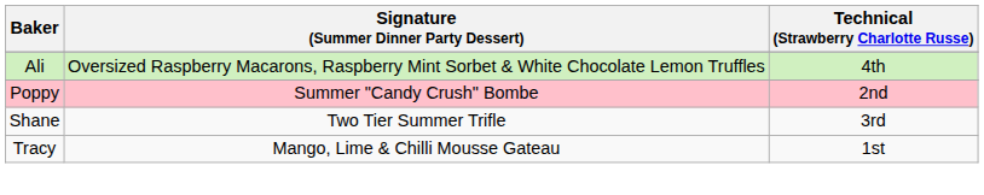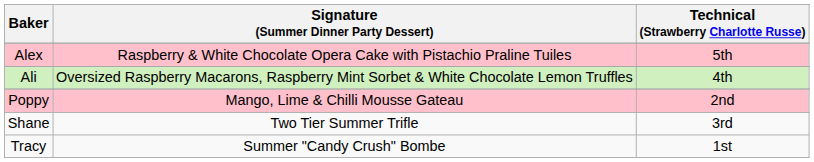 <table class="wikitable" style="text-align:center;">
 <tr>
 <th>Baker</th>
 <th>Signature<br><small>(Summer Dinner Party Dessert)</small></th>
 <th>Technical<br><small>(Strawberry <a href='#'>Charlotte Russe</a>)</small></th>
 </tr>
 <tr>
+</tr>
+<tr style="background:pink;">
+<td>Alex</td>
+<td>Raspberry & White Chocolate Opera Cake with Pistachio Praline Tuiles</td>
+<td>5th</td>
 </tr>
 <tr>
 </tr>
 <tr style="background:#d0f0c0">
 <td>Ali</td>
 <td>Oversized Raspberry Macarons, Raspberry Mint Sorbet & White Chocolate Lemon Truffles</td>
 <td>4th</td>
 </tr>
 <tr>
 </tr>
 <tr style="background:pink;">
 <td>Poppy</td>
-<td>Summer "Candy Crush" Bombe</td>
+<td>Mango, Lime & Chilli Mousse Gateau</td>
 <td>2nd</td>
 </tr>
 <tr>
 <td>Shane</td>
 <td>Two Tier Summer Trifle</td>
 <td>3rd</td>
 </tr>
 <tr>
 <td>Tracy</td>
-<td>Mango, Lime & Chilli Mousse Gateau</td>
+<td>Summer "Candy Crush" Bombe</td>
 <td>1st</td>
 </tr>
 </table>
